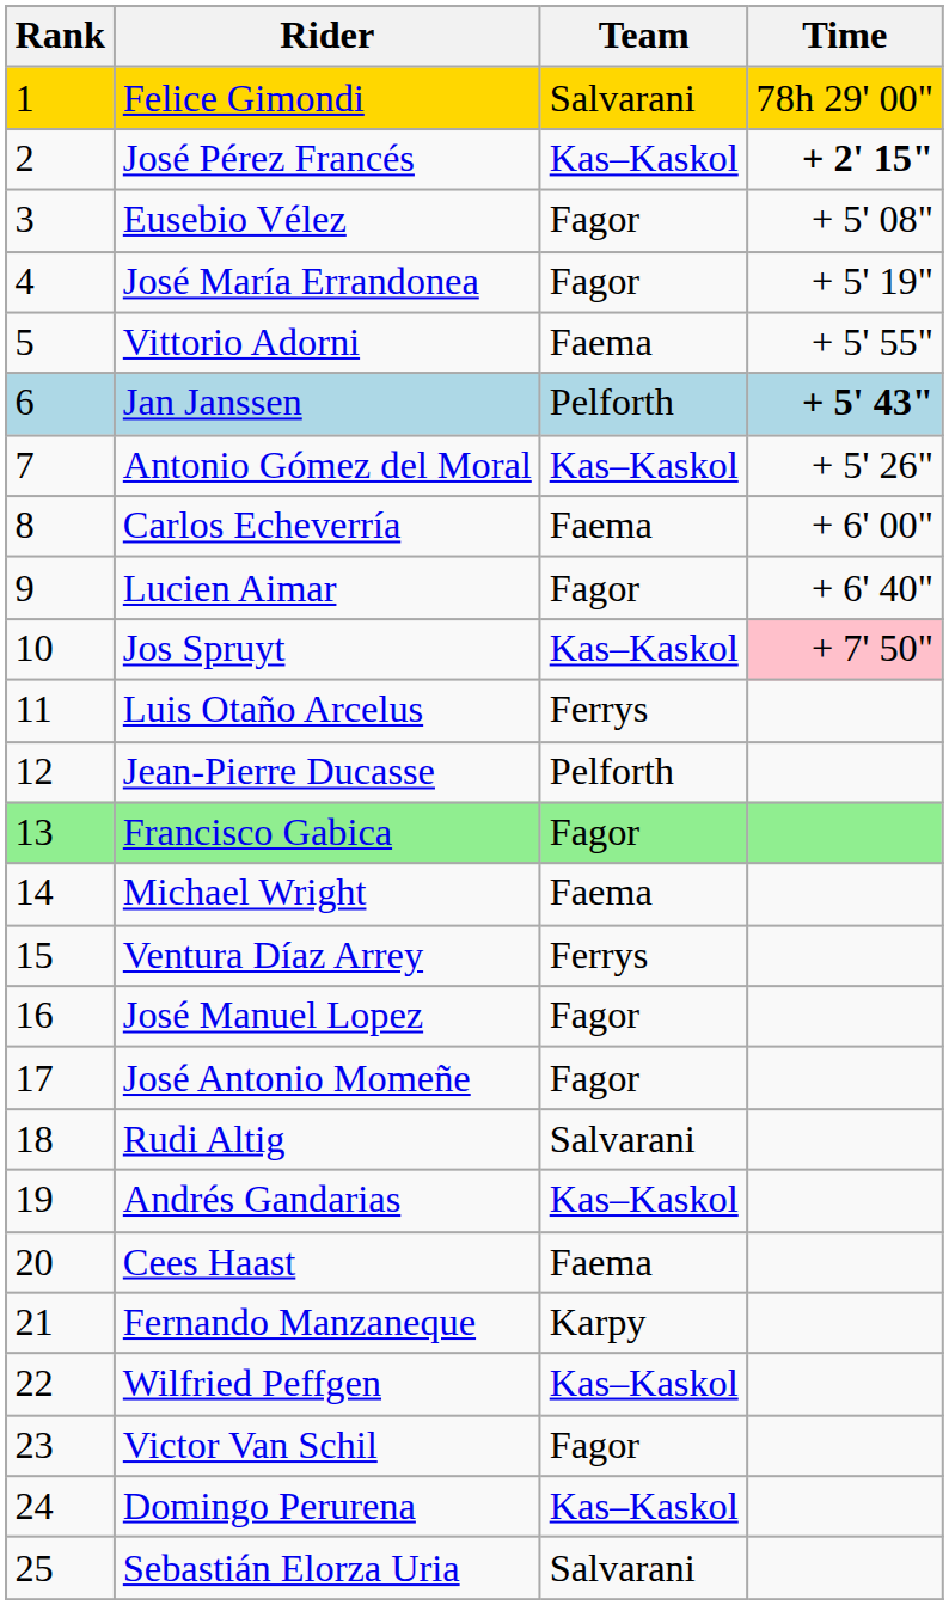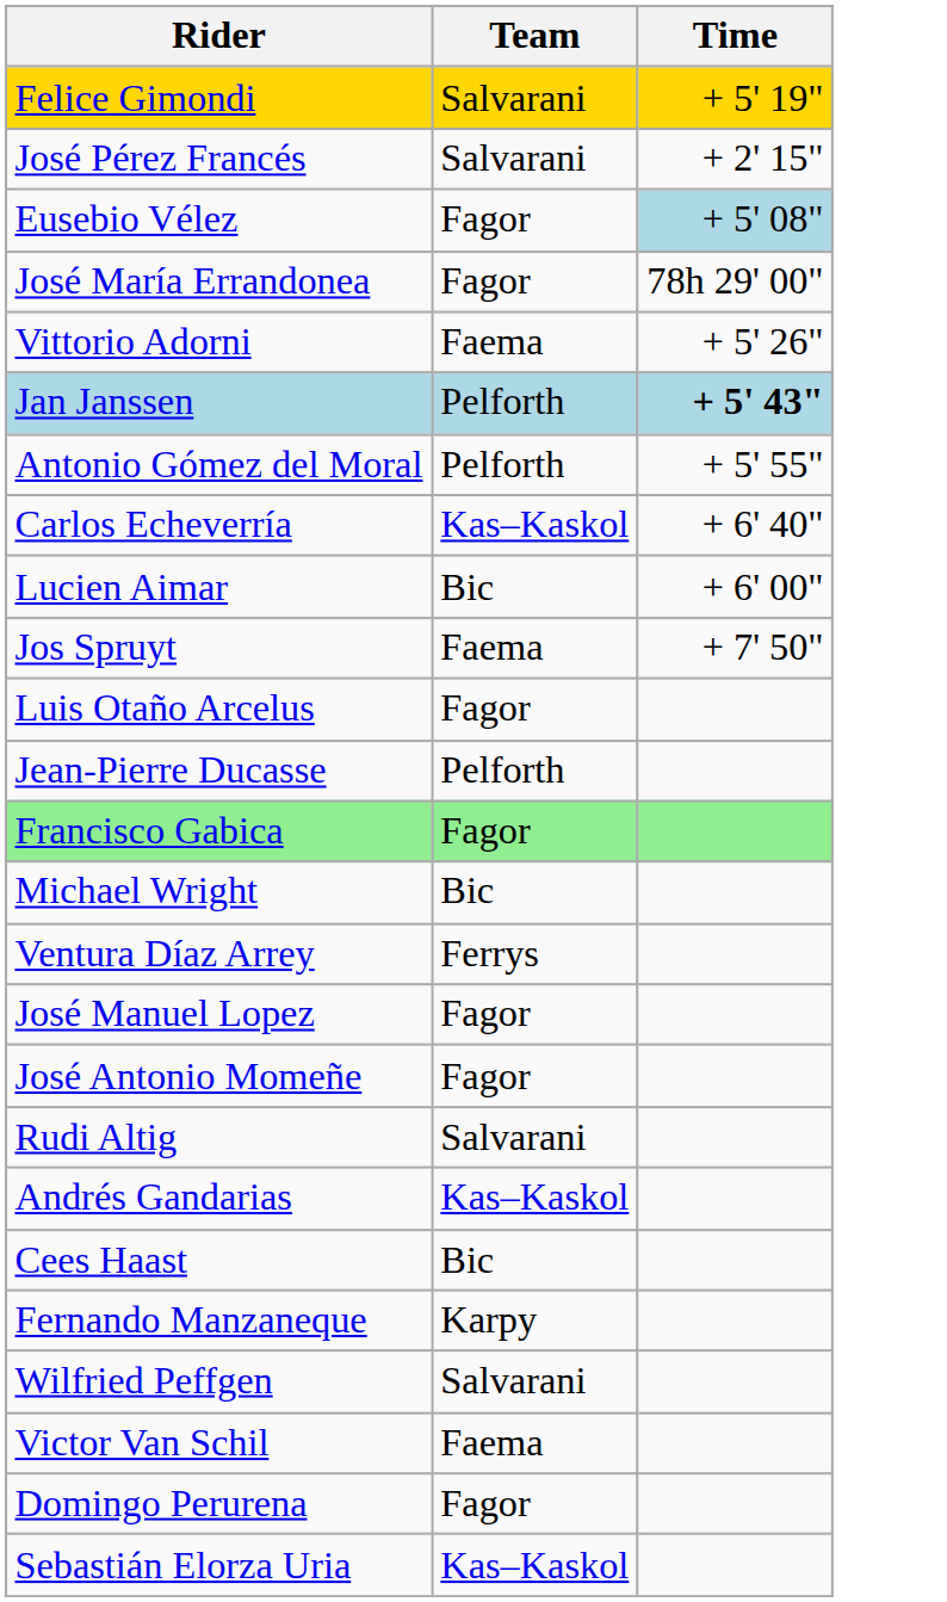 <table class="wikitable">
 <tr>
-<th>Rank</th>
 <th>Rider</th>
 <th>Team</th>
 <th>Time</th>
 </tr>
 <tr bgcolor=gold>
-<td>1</td>
 <td>	<a href='#'>Felice Gimondi</a></td>
 <td>Salvarani</td>
+<td align="right">+ 5' 19"</td>
+</tr>
+<tr>
+<td>	<a href='#'>José Pérez Francés</a></td>
+<td>Salvarani</td>
+<td align="right">+ 2' 15"</td>
+</tr>
+<tr>
+<td>	<a href='#'>Eusebio Vélez</a></td>
+<td>Fagor</td>
+<td align="right" style="background: lightblue;">+ 5' 08"</td>
+</tr>
+<tr>
+<td>	<a href='#'>José María Errandonea</a></td>
+<td>Fagor</td>
 <td align="right">78h 29' 00"</td>
 </tr>
 <tr>
-<td>2</td>
-<td>	<a href='#'>José Pérez Francés</a></td>
-<td><a href='#'>Kas–Kaskol</a></td>
-<td align="right"><strong>+ 2' 15"</strong></td>
-</tr>
-<tr>
-<td>3</td>
-<td>	<a href='#'>Eusebio Vélez</a></td>
-<td>Fagor</td>
-<td align="right">+ 5' 08"</td>
-</tr>
-<tr>
-<td>4</td>
-<td>	<a href='#'>José María Errandonea</a></td>
-<td>Fagor</td>
-<td align="right">+ 5' 19"</td>
-</tr>
-<tr>
-<td>5</td>
 <td>	<a href='#'>Vittorio Adorni</a></td>
 <td>Faema</td>
-<td align="right">+ 5' 55"</td>
+<td align="right">+ 5' 26"</td>
 </tr>
 <tr bgcolor=lightblue>
-<td>6</td>
 <td>	<a href='#'>Jan Janssen</a></td>
 <td>Pelforth</td>
 <td align="right"><strong>+ 5' 43"</strong></td>
 </tr>
 <tr>
-<td>7</td>
 <td>	<a href='#'>Antonio Gómez del Moral</a></td>
-<td><a href='#'>Kas–Kaskol</a></td>
-<td align="right">+ 5' 26"</td>
+<td>Pelforth</td>
+<td align="right">+ 5' 55"</td>
 </tr>
 <tr>
-<td>8</td>
 <td>	<a href='#'>Carlos Echeverría</a></td>
-<td>Faema</td>
+<td><a href='#'>Kas–Kaskol</a></td>
+<td align="right">+ 6' 40"</td>
+</tr>
+<tr>
+<td>	<a href='#'>Lucien Aimar</a></td>
+<td>Bic</td>
 <td align="right">+ 6' 00"</td>
 </tr>
 <tr>
-<td>9</td>
-<td>	<a href='#'>Lucien Aimar</a></td>
-<td>Fagor</td>
-<td align="right">+ 6' 40"</td>
+<td>	<a href='#'>Jos Spruyt</a></td>
+<td>Faema</td>
+<td align="right">+ 7' 50"</td>
 </tr>
 <tr>
-<td>10</td>
-<td>	<a href='#'>Jos Spruyt</a></td>
-<td><a href='#'>Kas–Kaskol</a></td>
-<td align="right" style="background: pink;">+ 7' 50"</td>
-</tr>
-<tr>
-<td>11</td>
 <td>	<a href='#'>Luis Otaño Arcelus</a></td>
-<td>Ferrys</td>
+<td>Fagor</td>
 <td align="right"></td>
 </tr>
 <tr>
-<td>12</td>
 <td>	<a href='#'>Jean-Pierre Ducasse</a></td>
 <td>Pelforth</td>
 <td align="right"></td>
 </tr>
 <tr bgcolor=lightgreen>
-<td>13</td>
 <td>	<a href='#'>Francisco Gabica</a></td>
 <td>Fagor</td>
 <td align="right"></td>
 </tr>
 <tr>
-<td>14</td>
 <td>	<a href='#'>Michael Wright</a></td>
-<td>Faema</td>
+<td>Bic</td>
 <td align="right"></td>
 </tr>
 <tr>
-<td>15</td>
 <td>	<a href='#'>Ventura Díaz Arrey</a></td>
 <td>Ferrys</td>
 <td align="right"></td>
 </tr>
 <tr>
-<td>16</td>
 <td>	<a href='#'>José Manuel Lopez</a></td>
 <td>Fagor</td>
 <td align="right"></td>
 </tr>
 <tr>
-<td>17</td>
 <td>	<a href='#'>José Antonio Momeñe</a></td>
 <td>Fagor</td>
 <td align="right"></td>
 </tr>
 <tr>
-<td>18</td>
 <td>	<a href='#'>Rudi Altig</a></td>
 <td>Salvarani</td>
 <td align="right"></td>
 </tr>
 <tr>
-<td>19</td>
 <td>	<a href='#'>Andrés Gandarias</a></td>
 <td><a href='#'>Kas–Kaskol</a></td>
 <td align="right"></td>
 </tr>
 <tr>
-<td>20</td>
 <td>	<a href='#'>Cees Haast</a></td>
-<td>Faema</td>
+<td>Bic</td>
 <td align="right"></td>
 </tr>
 <tr>
-<td>21</td>
 <td>	<a href='#'>Fernando Manzaneque</a></td>
 <td>Karpy</td>
 <td align="right"></td>
 </tr>
 <tr>
-<td>22</td>
 <td>	<a href='#'>Wilfried Peffgen</a></td>
-<td><a href='#'>Kas–Kaskol</a></td>
+<td>Salvarani</td>
 <td align="right"></td>
 </tr>
 <tr>
-<td>23</td>
 <td>	<a href='#'>Victor Van Schil</a></td>
+<td>Faema</td>
+<td align="right"></td>
+</tr>
+<tr>
+<td>	<a href='#'>Domingo Perurena</a></td>
 <td>Fagor</td>
 <td align="right"></td>
 </tr>
 <tr>
-<td>24</td>
-<td>	<a href='#'>Domingo Perurena</a></td>
+<td>	<a href='#'>Sebastián Elorza Uria</a></td>
 <td><a href='#'>Kas–Kaskol</a></td>
 <td align="right"></td>
 </tr>
-<tr>
-<td>25</td>
-<td>	<a href='#'>Sebastián Elorza Uria</a></td>
-<td>Salvarani</td>
-<td align="right"></td>
-</tr>
 </table>
